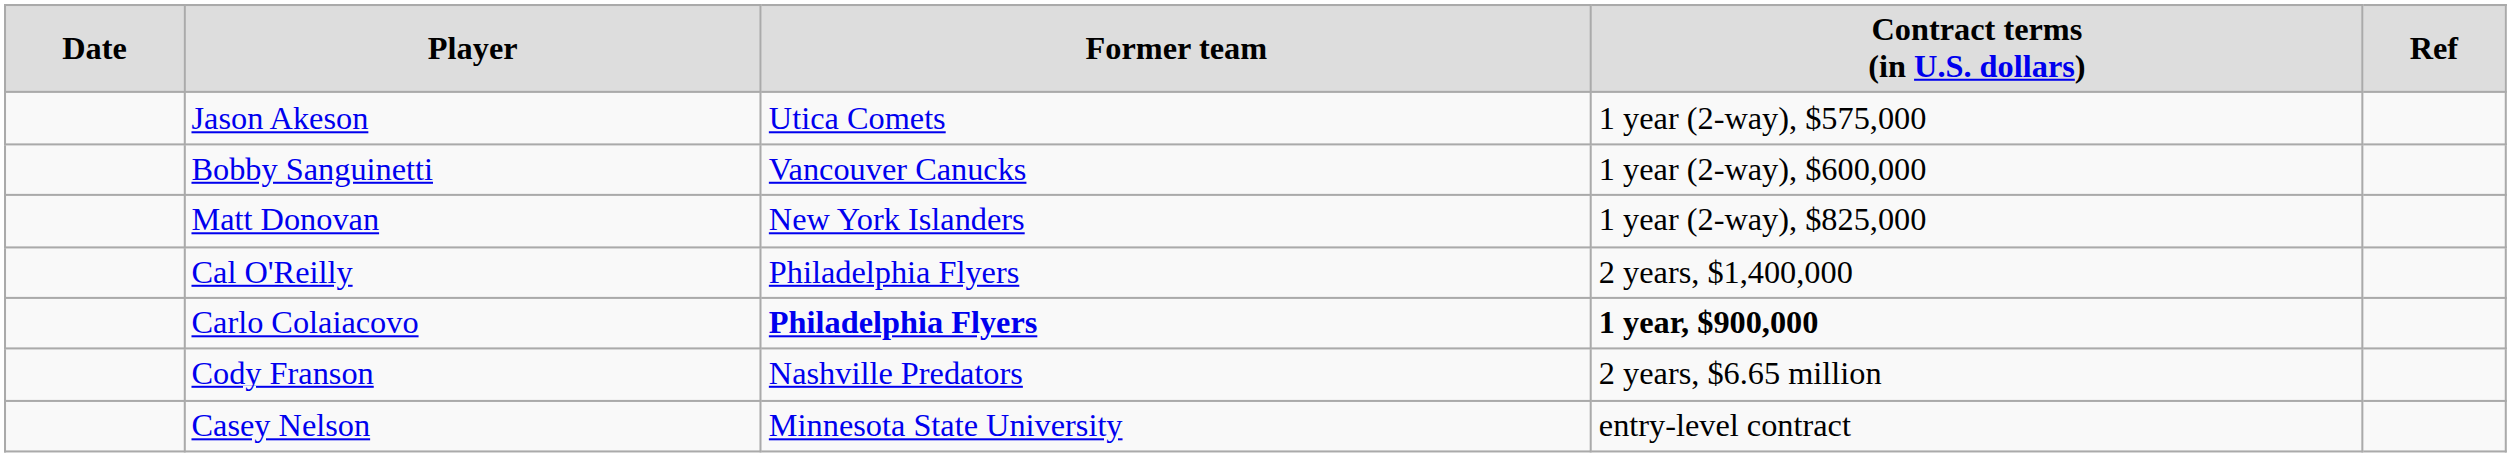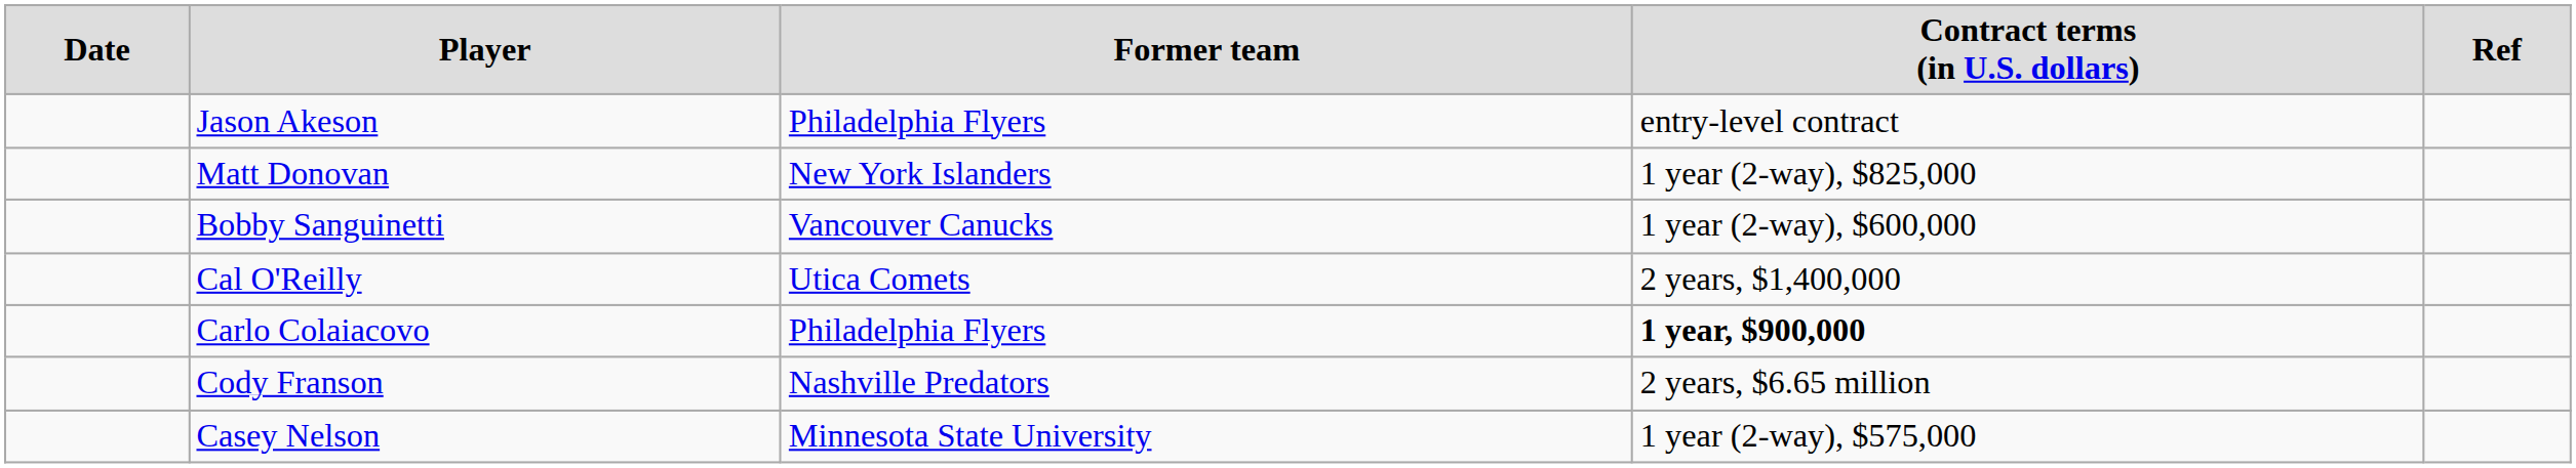 <table class="wikitable" width=98%>
 <tr align="center" bgcolor="#dddddd">
 <td><strong>Date</strong></td>
 <td><strong>Player</strong></td>
 <td><strong>Former team</strong></td>
 <td><strong>Contract terms</strong><br><strong>(in <a href='#'>U.S. dollars</a>)</strong></td>
 <td><strong>Ref</strong></td>
 </tr>
 <tr>
 <td></td>
 <td><a href='#'>Jason Akeson</a></td>
-<td><a href='#'>Utica Comets</a></td>
-<td>1 year (2-way), $575,000</td>
+<td><a href='#'>Philadelphia Flyers</a></td>
+<td>entry-level contract</td>
+<td></td>
+</tr>
+<tr>
+<td></td>
+<td><a href='#'>Matt Donovan</a></td>
+<td><a href='#'>New York Islanders</a></td>
+<td>1 year (2-way), $825,000</td>
 <td></td>
 </tr>
 <tr>
 <td></td>
 <td><a href='#'>Bobby Sanguinetti</a></td>
 <td><a href='#'>Vancouver Canucks</a></td>
 <td>1 year (2-way), $600,000</td>
 <td></td>
 </tr>
 <tr>
 <td></td>
-<td><a href='#'>Matt Donovan</a></td>
-<td><a href='#'>New York Islanders</a></td>
-<td>1 year (2-way), $825,000</td>
-<td></td>
-</tr>
-<tr>
-<td></td>
 <td><a href='#'>Cal O'Reilly</a></td>
-<td><a href='#'>Philadelphia Flyers</a></td>
+<td><a href='#'>Utica Comets</a></td>
 <td>2 years, $1,400,000</td>
 <td></td>
 </tr>
 <tr>
 <td></td>
 <td><a href='#'>Carlo Colaiacovo</a></td>
-<td><strong><a href='#'>Philadelphia Flyers</a></strong></td>
+<td><a href='#'>Philadelphia Flyers</a></td>
 <td><strong>1 year, $900,000</strong></td>
 <td></td>
 </tr>
 <tr>
 <td></td>
 <td><a href='#'>Cody Franson</a></td>
 <td><a href='#'>Nashville Predators</a></td>
 <td>2 years, $6.65 million</td>
 <td></td>
 </tr>
 <tr>
 <td></td>
 <td><a href='#'>Casey Nelson</a></td>
 <td><a href='#'>Minnesota State University</a></td>
-<td>entry-level contract</td>
+<td>1 year (2-way), $575,000</td>
 <td></td>
 </tr>
 </table>
